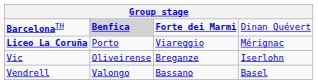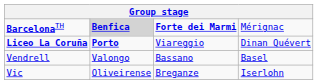 <table class="wikitable">
 <tr>
 <th colspan=4><a href='#'>Group stage</a></th>
 </tr>
 <tr>
 <td> <strong><a href='#'>Barcelona</a></strong><sup><a href='#'>TH</a></sup> </td>
 <td style="background: lightgrey;"> <strong><a href='#'>Benfica</a></strong> </td>
 <td> <strong><a href='#'>Forte dei Marmi</a></strong> </td>
+<td> <a href='#'>Mérignac</a> </td>
+</tr>
+<tr>
+<td> <strong><a href='#'>Liceo La Coruña</a></strong> </td>
+<td><strong> <a href='#'>Porto</a> </strong></td>
+<td> <a href='#'>Viareggio</a> </td>
 <td> <a href='#'>Dinan Quévert</a> </td>
 </tr>
 <tr>
-<td> <strong><a href='#'>Liceo La Coruña</a></strong> </td>
-<td> <a href='#'>Porto</a> </td>
-<td> <a href='#'>Viareggio</a> </td>
-<td> <a href='#'>Mérignac</a> </td>
+<td> <a href='#'>Vendrell</a> </td>
+<td> <a href='#'>Valongo</a> </td>
+<td> <a href='#'>Bassano</a> </td>
+<td> <a href='#'>Basel</a> </td>
 </tr>
 <tr>
 <td> <a href='#'>Vic</a> </td>
 <td> <a href='#'>Oliveirense</a> </td>
 <td> <a href='#'>Breganze</a> </td>
 <td> <a href='#'>Iserlohn</a> </td>
 </tr>
-<tr>
-<td> <a href='#'>Vendrell</a> </td>
-<td> <a href='#'>Valongo</a> </td>
-<td> <a href='#'>Bassano</a> </td>
-<td> <a href='#'>Basel</a> </td>
-</tr>
 </table>
